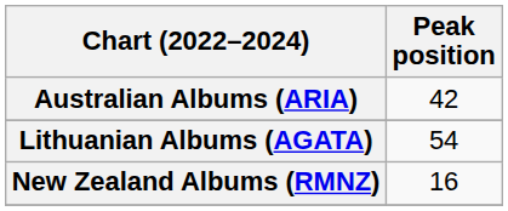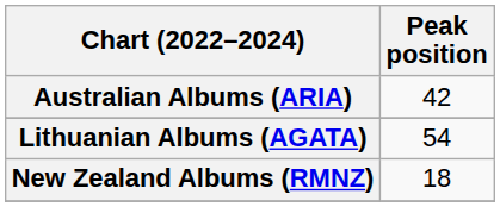 <table class="wikitable sortable plainrowheaders" style="text-align:center">
 <tr>
 <th scope="col">Chart (2022–2024)</th>
 <th scope="col">Peak<br>position</th>
 </tr>
 <tr>
 <th scope="row">Australian Albums (<a href='#'>ARIA</a>)</th>
 <td>42</td>
 </tr>
 <tr>
 </tr>
 <tr>
 </tr>
 <tr>
 </tr>
 <tr>
 <th scope="row">Lithuanian Albums (<a href='#'>AGATA</a>)</th>
 <td>54</td>
 </tr>
 <tr>
 <th scope="row">New Zealand Albums (<a href='#'>RMNZ</a>)</th>
-<td>16</td>
+<td>18</td>
 </tr>
 <tr>
 </tr>
 <tr>
 </tr>
 <tr>
 </tr>
 <tr>
 </tr>
 </table>
